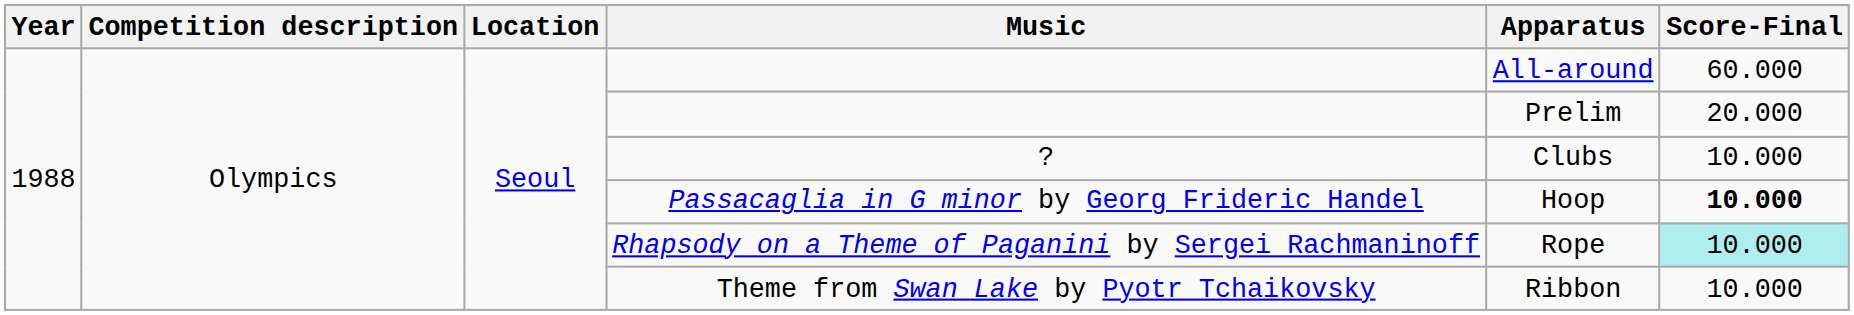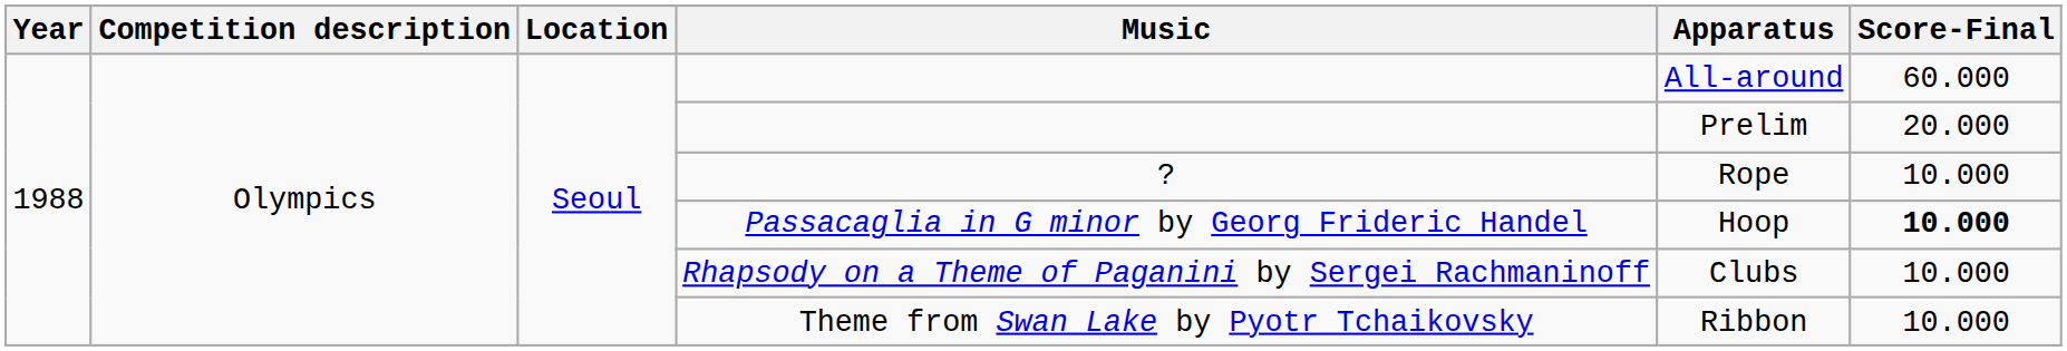 <table class="wikitable" style="text-align:center">
 <tr>
 <th>Year</th>
 <th>Competition description</th>
 <th>Location</th>
 <th>Music </th>
 <th>Apparatus</th>
 <th>Score-Final</th>
 </tr>
 <tr>
 <td rowspan="6">1988</td>
 <td rowspan="6">Olympics</td>
 <td rowspan="6"><a href='#'>Seoul</a></td>
 <td></td>
 <td><a href='#'>All-around</a></td>
 <td>60.000</td>
 </tr>
 <tr>
 <td></td>
 <td>Prelim</td>
 <td>20.000</td>
 </tr>
 <tr>
 <td>?</td>
-<td>Clubs</td>
+<td>Rope</td>
 <td>10.000</td>
 </tr>
 <tr>
 <td><em><a href='#'>Passacaglia in G minor</a></em> by <a href='#'>Georg Frideric Handel</a></td>
 <td>Hoop</td>
 <td><strong>10.000</strong></td>
 </tr>
 <tr>
 <td><em><a href='#'>Rhapsody on a Theme of Paganini</a></em> by <a href='#'>Sergei Rachmaninoff</a></td>
-<td>Rope</td>
-<td style="background: paleturquoise;">10.000</td>
+<td>Clubs</td>
+<td>10.000</td>
 </tr>
 <tr>
 <td>Theme from <em><a href='#'>Swan Lake</a></em> by <a href='#'>Pyotr Tchaikovsky</a></td>
 <td>Ribbon</td>
 <td>10.000</td>
 </tr>
 </table>
